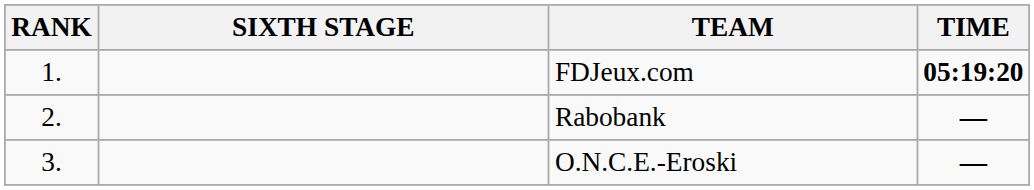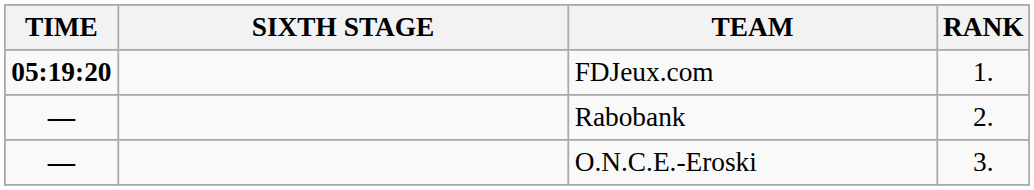 <table class="wikitable" style="font-size:95%;">
 <tr>
-<th>RANK</th>
+<th>TIME</th>
 <th align="left" style="width: 16em">SIXTH STAGE</th>
 <th align="left" style="width: 13em">TEAM</th>
-<th>TIME</th>
+<th>RANK</th>
 </tr>
 <tr>
-<td align="center">1.</td>
+<td align="center"><strong>05:19:20</strong></td>
 <td></td>
 <td>FDJeux.com</td>
-<td align="center"><strong>05:19:20</strong></td>
+<td align="center">1.</td>
 </tr>
 <tr>
-<td align="center">2.</td>
+<td align="center"><strong>—</strong></td>
 <td></td>
 <td>Rabobank</td>
-<td align="center"><strong>—</strong></td>
+<td align="center">2.</td>
 </tr>
 <tr>
-<td align="center">3.</td>
+<td align="center"><strong>—</strong></td>
 <td></td>
 <td>O.N.C.E.-Eroski</td>
-<td align="center"><strong>—</strong></td>
+<td align="center">3.</td>
 </tr>
 </table>
